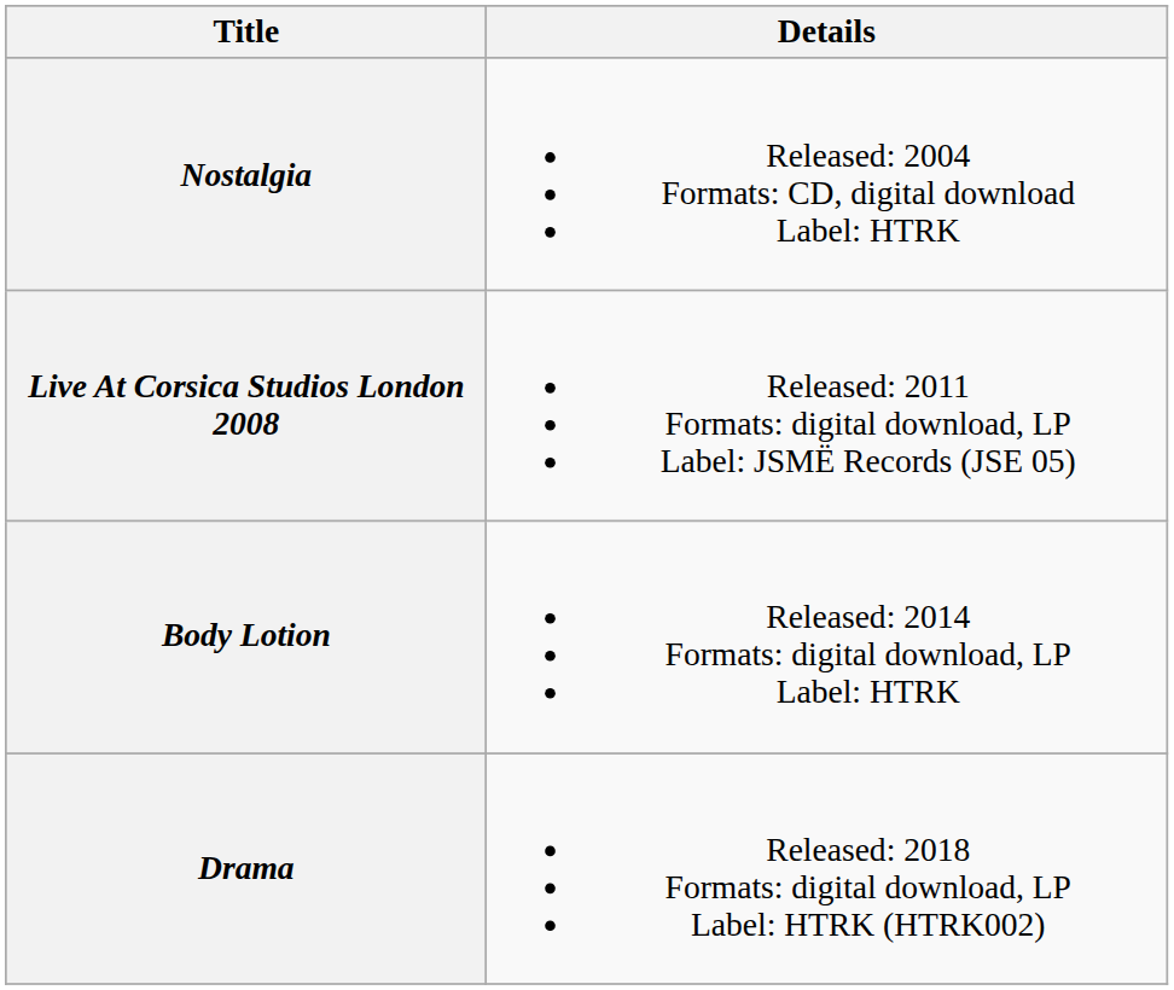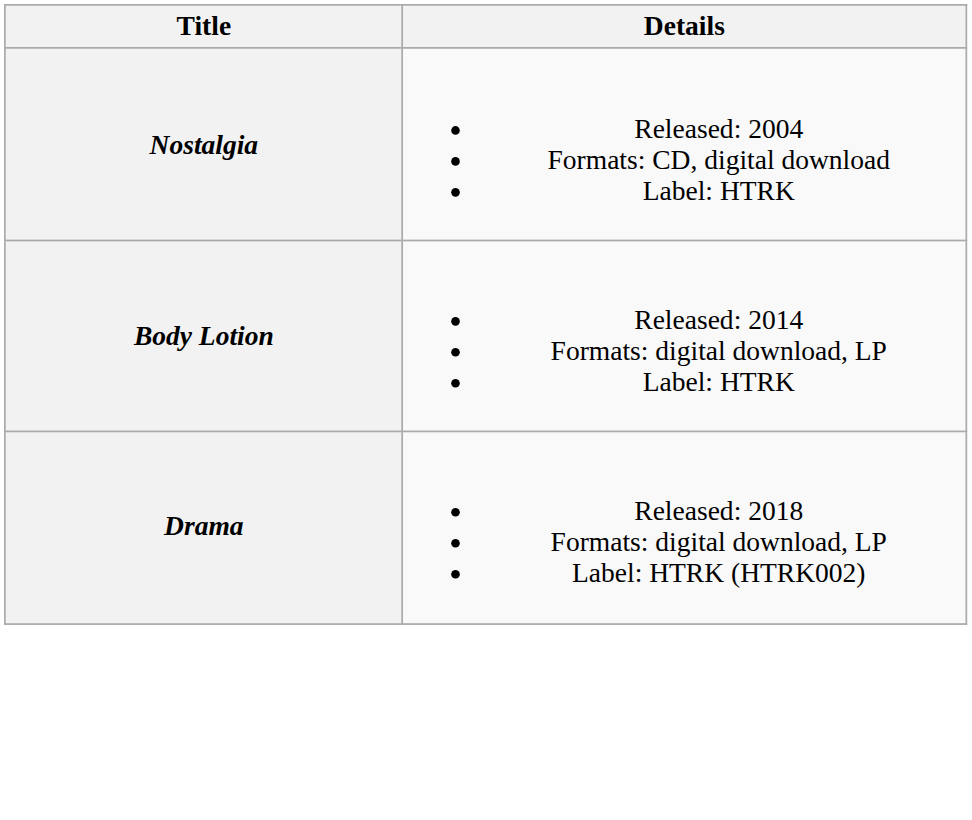 <table class="wikitable plainrowheaders" style="text-align:center;" border="1">
 <tr>
 <th scope="col" style="width:14em;">Title</th>
 <th scope="col" style="width:20em;">Details</th>
 </tr>
 <tr>
 <th scope="row"><em>Nostalgia</em></th>
 <td><br><ul><li>Released: 2004</li><li>Formats: CD, digital download</li><li>Label: HTRK</li></ul></td>
 </tr>
 <tr>
-<th scope="row"><em>Live At Corsica Studios London 2008</em></th>
-<td><br><ul><li>Released: 2011</li><li>Formats: digital download, LP</li><li>Label: JSMЁ Records (JSE 05)</li></ul></td>
-</tr>
-<tr>
 <th scope="row"><em>Body Lotion</em></th>
 <td><br><ul><li>Released: 2014</li><li>Formats: digital download, LP</li><li>Label: HTRK</li></ul></td>
 </tr>
 <tr>
 <th scope="row"><em>Drama</em></th>
 <td><br><ul><li>Released: 2018</li><li>Formats: digital download, LP</li><li>Label: HTRK (HTRK002)</li></ul></td>
 </tr>
 </table>
